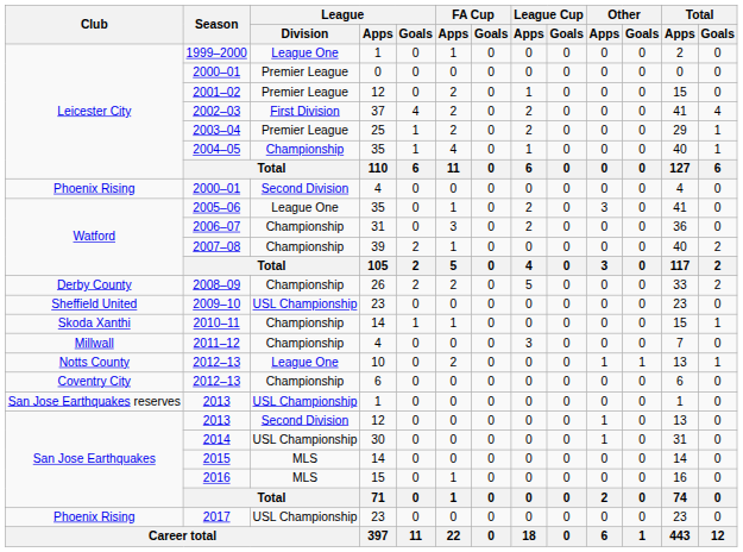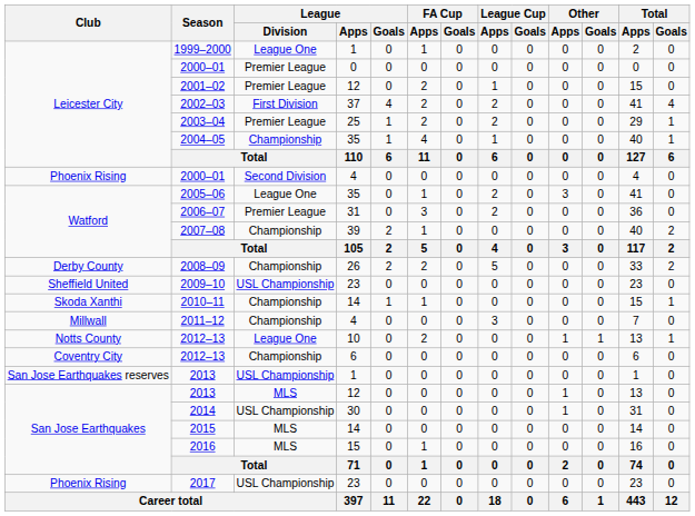 <table class="wikitable" style="text-align:center">
 <tr>
 <th rowspan="2">Club</th>
 <th rowspan="2">Season</th>
 <th colspan="3">League</th>
 <th colspan="2">FA Cup</th>
 <th colspan="2">League Cup</th>
 <th colspan="2">Other</th>
 <th colspan="2">Total</th>
 </tr>
 <tr>
 <th>Division</th>
 <th>Apps</th>
 <th>Goals</th>
 <th>Apps</th>
 <th>Goals</th>
 <th>Apps</th>
 <th>Goals</th>
 <th>Apps</th>
 <th>Goals</th>
 <th>Apps</th>
 <th>Goals</th>
 </tr>
 <tr>
 <td rowspan="7"><a href='#'>Leicester City</a></td>
 <td><a href='#'>1999–2000</a></td>
 <td><a href='#'>League One</a></td>
 <td>1</td>
 <td>0</td>
 <td>1</td>
 <td>0</td>
 <td>0</td>
 <td>0</td>
 <td>0</td>
 <td>0</td>
 <td>2</td>
 <td>0</td>
 </tr>
 <tr>
 <td><a href='#'>2000–01</a></td>
 <td>Premier League</td>
 <td>0</td>
 <td>0</td>
 <td>0</td>
 <td>0</td>
 <td>0</td>
 <td>0</td>
 <td>0</td>
 <td>0</td>
 <td>0</td>
 <td>0</td>
 </tr>
 <tr>
 <td><a href='#'>2001–02</a></td>
 <td>Premier League</td>
 <td>12</td>
 <td>0</td>
 <td>2</td>
 <td>0</td>
 <td>1</td>
 <td>0</td>
 <td>0</td>
 <td>0</td>
 <td>15</td>
 <td>0</td>
 </tr>
 <tr>
 <td><a href='#'>2002–03</a></td>
 <td><a href='#'>First Division</a></td>
 <td>37</td>
 <td>4</td>
 <td>2</td>
 <td>0</td>
 <td>2</td>
 <td>0</td>
 <td>0</td>
 <td>0</td>
 <td>41</td>
 <td>4</td>
 </tr>
 <tr>
 <td><a href='#'>2003–04</a></td>
 <td>Premier League</td>
 <td>25</td>
 <td>1</td>
 <td>2</td>
 <td>0</td>
 <td>2</td>
 <td>0</td>
 <td>0</td>
 <td>0</td>
 <td>29</td>
 <td>1</td>
 </tr>
 <tr>
 <td><a href='#'>2004–05</a></td>
 <td><a href='#'>Championship</a></td>
 <td>35</td>
 <td>1</td>
 <td>4</td>
 <td>0</td>
 <td>1</td>
 <td>0</td>
 <td>0</td>
 <td>0</td>
 <td>40</td>
 <td>1</td>
 </tr>
 <tr>
 <th colspan="2">Total</th>
 <th>110</th>
 <th>6</th>
 <th>11</th>
 <th>0</th>
 <th>6</th>
 <th>0</th>
 <th>0</th>
 <th>0</th>
 <th>127</th>
 <th>6</th>
 </tr>
 <tr>
 <td><a href='#'>Phoenix Rising</a></td>
 <td><a href='#'>2000–01</a></td>
 <td><a href='#'>Second Division</a></td>
 <td>4</td>
 <td>0</td>
 <td>0</td>
 <td>0</td>
 <td>0</td>
 <td>0</td>
 <td>0</td>
 <td>0</td>
 <td>4</td>
 <td>0</td>
 </tr>
 <tr>
 <td rowspan="4"><a href='#'>Watford</a></td>
 <td><a href='#'>2005–06</a></td>
 <td>League One</td>
 <td>35</td>
 <td>0</td>
 <td>1</td>
 <td>0</td>
 <td>2</td>
 <td>0</td>
 <td>3</td>
 <td>0</td>
 <td>41</td>
 <td>0</td>
 </tr>
 <tr>
 <td><a href='#'>2006–07</a></td>
-<td>Championship</td>
+<td>Premier League</td>
 <td>31</td>
 <td>0</td>
 <td>3</td>
 <td>0</td>
 <td>2</td>
 <td>0</td>
 <td>0</td>
 <td>0</td>
 <td>36</td>
 <td>0</td>
 </tr>
 <tr>
 <td><a href='#'>2007–08</a></td>
 <td>Championship</td>
 <td>39</td>
 <td>2</td>
 <td>1</td>
 <td>0</td>
 <td>0</td>
 <td>0</td>
 <td>0</td>
 <td>0</td>
 <td>40</td>
 <td>2</td>
 </tr>
 <tr>
 <th colspan="2">Total</th>
 <th>105</th>
 <th>2</th>
 <th>5</th>
 <th>0</th>
 <th>4</th>
 <th>0</th>
 <th>3</th>
 <th>0</th>
 <th>117</th>
 <th>2</th>
 </tr>
 <tr>
 <td><a href='#'>Derby County</a></td>
 <td><a href='#'>2008–09</a></td>
 <td>Championship</td>
 <td>26</td>
 <td>2</td>
 <td>2</td>
 <td>0</td>
 <td>5</td>
 <td>0</td>
 <td>0</td>
 <td>0</td>
 <td>33</td>
 <td>2</td>
 </tr>
 <tr>
 <td><a href='#'>Sheffield United</a></td>
 <td><a href='#'>2009–10</a></td>
 <td><a href='#'>USL Championship</a></td>
 <td>23</td>
 <td>0</td>
 <td>0</td>
 <td>0</td>
 <td>0</td>
 <td>0</td>
 <td>0</td>
 <td>0</td>
 <td>23</td>
 <td>0</td>
 </tr>
 <tr>
 <td><a href='#'>Skoda Xanthi</a></td>
 <td><a href='#'>2010–11</a></td>
 <td>Championship</td>
 <td>14</td>
 <td>1</td>
 <td>1</td>
 <td>0</td>
 <td>0</td>
 <td>0</td>
 <td>0</td>
 <td>0</td>
 <td>15</td>
 <td>1</td>
 </tr>
 <tr>
 <td><a href='#'>Millwall</a></td>
 <td><a href='#'>2011–12</a></td>
 <td>Championship</td>
 <td>4</td>
 <td>0</td>
 <td>0</td>
 <td>0</td>
 <td>3</td>
 <td>0</td>
 <td>0</td>
 <td>0</td>
 <td>7</td>
 <td>0</td>
 </tr>
 <tr>
 <td><a href='#'>Notts County</a></td>
 <td><a href='#'>2012–13</a></td>
 <td><a href='#'>League One</a></td>
 <td>10</td>
 <td>0</td>
 <td>2</td>
 <td>0</td>
 <td>0</td>
 <td>0</td>
 <td>1</td>
 <td>1</td>
 <td>13</td>
 <td>1</td>
 </tr>
 <tr>
 <td><a href='#'>Coventry City</a></td>
 <td><a href='#'>2012–13</a></td>
 <td>Championship</td>
 <td>6</td>
 <td>0</td>
 <td>0</td>
 <td>0</td>
 <td>0</td>
 <td>0</td>
 <td>0</td>
 <td>0</td>
 <td>6</td>
 <td>0</td>
 </tr>
 <tr>
 <td><a href='#'>San Jose Earthquakes</a> reserves</td>
 <td><a href='#'>2013</a></td>
 <td><a href='#'>USL Championship</a></td>
 <td>1</td>
 <td>0</td>
 <td>0</td>
 <td>0</td>
 <td>0</td>
 <td>0</td>
 <td>0</td>
 <td>0</td>
 <td>1</td>
 <td>0</td>
 </tr>
 <tr>
 <td rowspan="5"><a href='#'>San Jose Earthquakes</a></td>
 <td><a href='#'>2013</a></td>
-<td><a href='#'>Second Division</a></td>
+<td><a href='#'>MLS</a></td>
 <td>12</td>
 <td>0</td>
 <td>0</td>
 <td>0</td>
 <td>0</td>
 <td>0</td>
 <td>1</td>
 <td>0</td>
 <td>13</td>
 <td>0</td>
 </tr>
 <tr>
 <td><a href='#'>2014</a></td>
 <td>USL Championship</td>
 <td>30</td>
 <td>0</td>
 <td>0</td>
 <td>0</td>
 <td>0</td>
 <td>0</td>
 <td>1</td>
 <td>0</td>
 <td>31</td>
 <td>0</td>
 </tr>
 <tr>
 <td><a href='#'>2015</a></td>
 <td>MLS</td>
 <td>14</td>
 <td>0</td>
 <td>0</td>
 <td>0</td>
 <td>0</td>
 <td>0</td>
 <td>0</td>
 <td>0</td>
 <td>14</td>
 <td>0</td>
 </tr>
 <tr>
 <td><a href='#'>2016</a></td>
 <td>MLS</td>
 <td>15</td>
 <td>0</td>
 <td>1</td>
 <td>0</td>
 <td>0</td>
 <td>0</td>
 <td>0</td>
 <td>0</td>
 <td>16</td>
 <td>0</td>
 </tr>
 <tr>
 <th colspan="2">Total</th>
 <th>71</th>
 <th>0</th>
 <th>1</th>
 <th>0</th>
 <th>0</th>
 <th>0</th>
 <th>2</th>
 <th>0</th>
 <th>74</th>
 <th>0</th>
 </tr>
 <tr>
 <td><a href='#'>Phoenix Rising</a></td>
 <td><a href='#'>2017</a></td>
 <td>USL Championship</td>
 <td>23</td>
 <td>0</td>
 <td>0</td>
 <td>0</td>
 <td>0</td>
 <td>0</td>
 <td>0</td>
 <td>0</td>
 <td>23</td>
 <td>0</td>
 </tr>
 <tr>
 <th colspan="3">Career total</th>
 <th>397</th>
 <th>11</th>
 <th>22</th>
 <th>0</th>
 <th>18</th>
 <th>0</th>
 <th>6</th>
 <th>1</th>
 <th>443</th>
 <th>12</th>
 </tr>
 </table>
